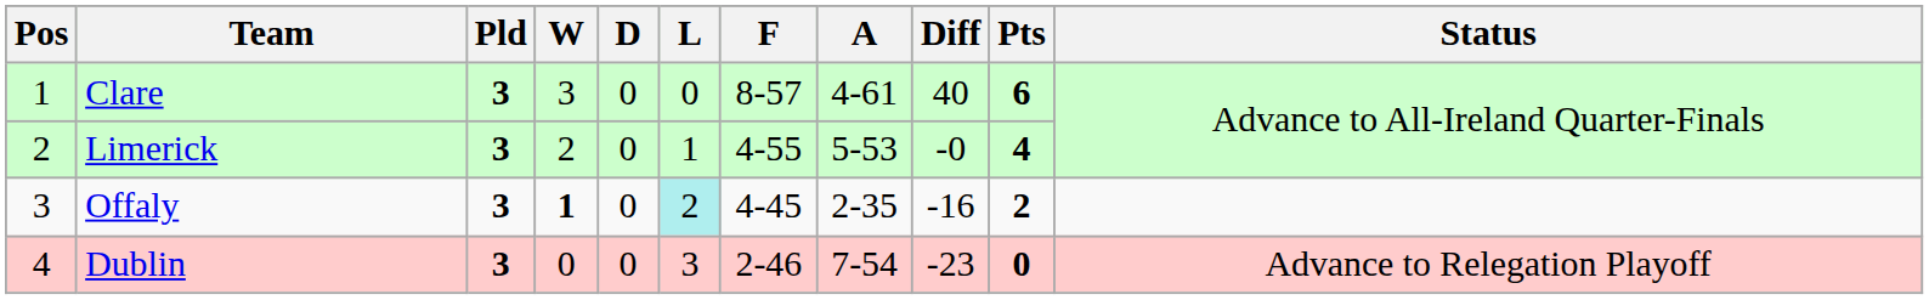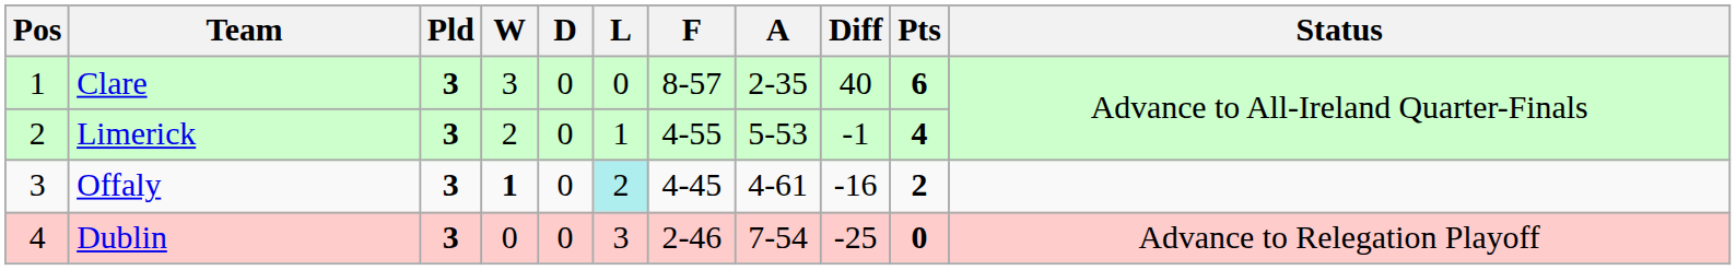 <table class="wikitable">
 <tr align=center bgcolor=#ccffcc>
 <th>Pos</th>
 <th width=165>Team</th>
 <th width=20>Pld</th>
 <th width=20>W</th>
 <th width=20>D</th>
 <th width=20>L</th>
 <th width=35>F</th>
 <th width=35>A</th>
 <th width=20>Diff</th>
 <th width=20>Pts</th>
 <th width=377>Status</th>
 </tr>
 <tr align=center style="background:#ccffcc;">
 <td>1</td>
 <td style="text-align:left;"> <a href='#'>Clare</a></td>
 <td><strong>3</strong></td>
 <td>3</td>
 <td>0</td>
 <td>0</td>
 <td>8-57</td>
-<td>4-61</td>
+<td>2-35</td>
 <td>40</td>
 <td><strong>6</strong></td>
 <td rowspan=2>Advance to All-Ireland Quarter-Finals</td>
 </tr>
 <tr align=center style="background:#ccffcc;">
 <td>2</td>
 <td style="text-align:left;"> <a href='#'>Limerick</a></td>
 <td><strong>3</strong></td>
 <td>2</td>
 <td>0</td>
 <td>1</td>
 <td>4-55</td>
 <td>5-53</td>
-<td>-0</td>
+<td>-1</td>
 <td><strong>4</strong></td>
 </tr>
 <tr align=center>
 <td>3</td>
 <td style="text-align:left;"> <a href='#'>Offaly</a></td>
 <td><strong>3</strong></td>
 <td><strong>1</strong></td>
 <td>0</td>
 <td style="background: paleturquoise;">2</td>
 <td>4-45</td>
-<td>2-35</td>
+<td>4-61</td>
 <td>-16</td>
 <td><strong>2</strong></td>
 <td></td>
 </tr>
 <tr align=center style="background:#ffcccc;">
 <td>4</td>
 <td style="text-align:left;"> <a href='#'>Dublin</a></td>
 <td><strong>3</strong></td>
 <td>0</td>
 <td>0</td>
 <td>3</td>
 <td>2-46</td>
 <td>7-54</td>
-<td>-23</td>
+<td>-25</td>
 <td><strong>0</strong></td>
 <td>Advance to Relegation Playoff</td>
 </tr>
 </table>
